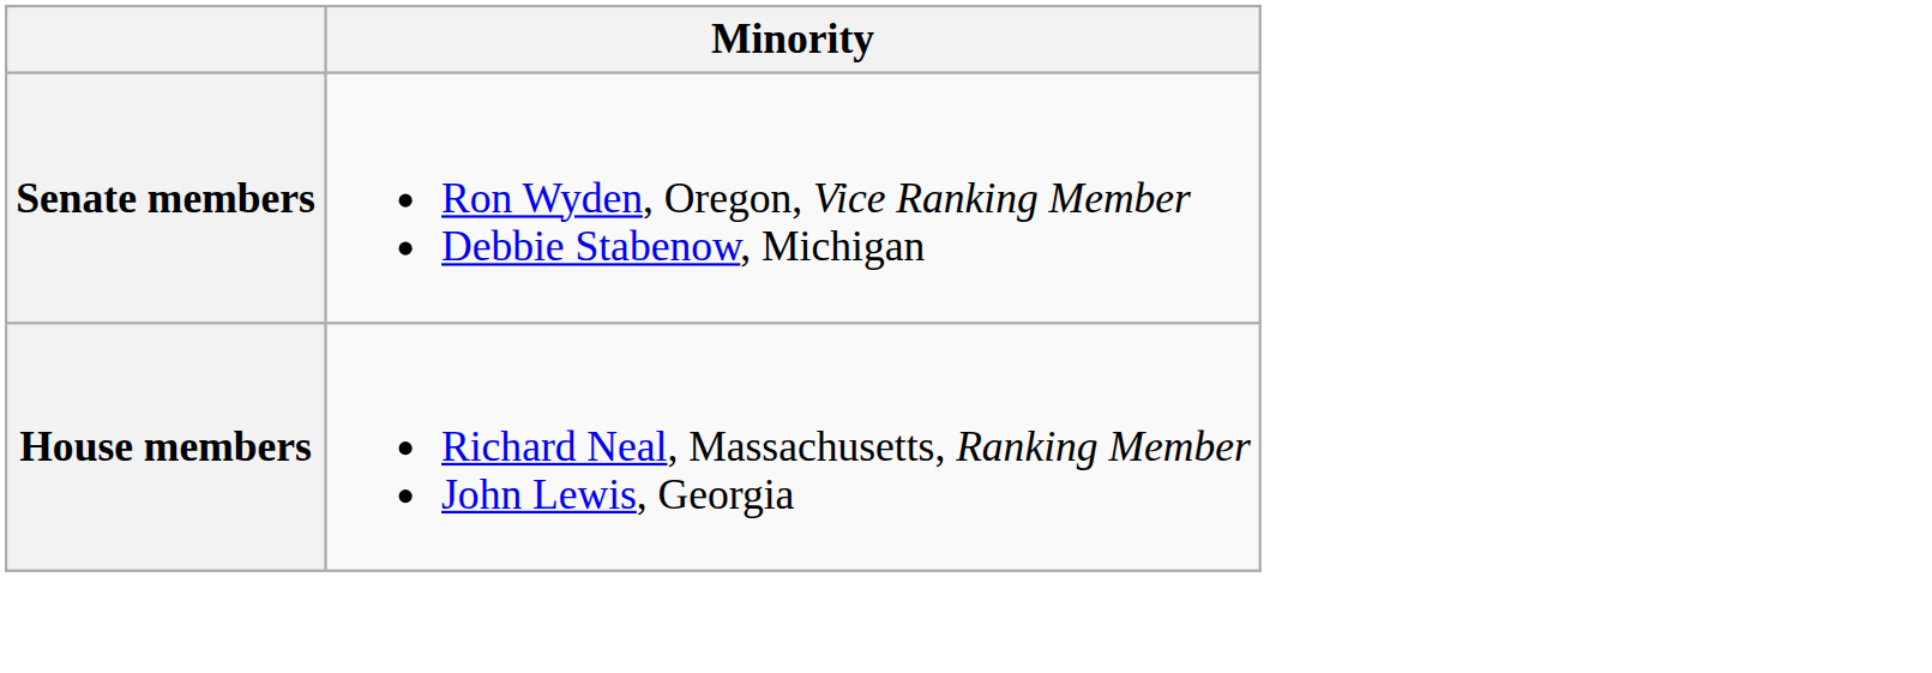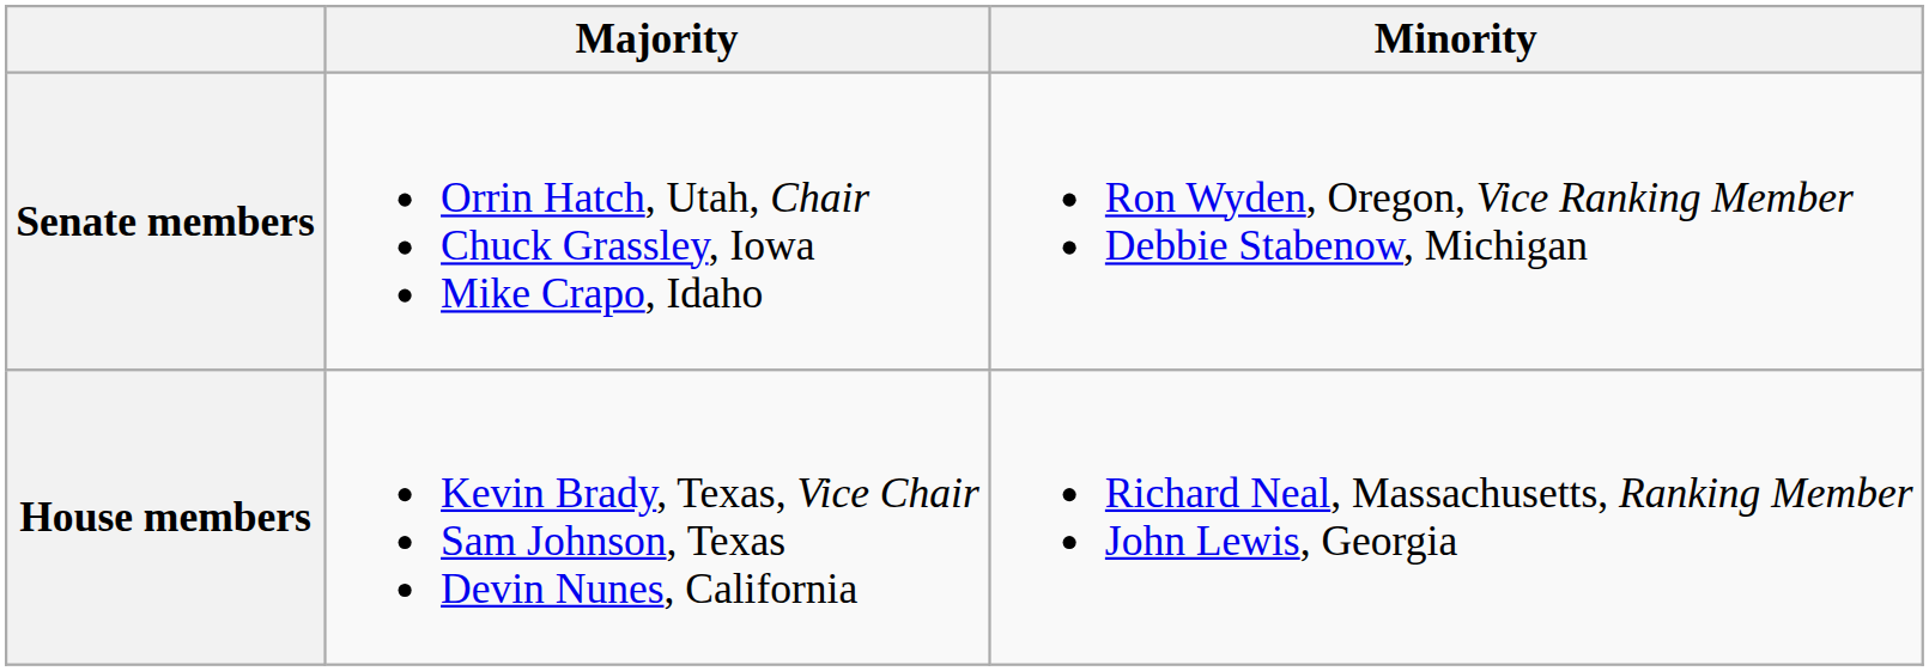 <table class="wikitable">
 <tr>
 <th></th>
+<th>Majority</th>
 <th>Minority</th>
 </tr>
 <tr>
 <th>Senate members</th>
+<td valign="top" ><br><ul><li><a href='#'>Orrin Hatch</a>, Utah, <em>Chair</em></li><li><a href='#'>Chuck Grassley</a>, Iowa</li><li><a href='#'>Mike Crapo</a>, Idaho</li></ul></td>
 <td valign="top" ><br><ul><li><a href='#'>Ron Wyden</a>, Oregon, <em>Vice Ranking Member</em></li><li><a href='#'>Debbie Stabenow</a>, Michigan</li></ul></td>
 </tr>
 <tr>
 <th>House members</th>
+<td valign="top" ><br><ul><li><a href='#'>Kevin Brady</a>, Texas, <em>Vice Chair</em></li><li><a href='#'>Sam Johnson</a>, Texas</li><li><a href='#'>Devin Nunes</a>, California</li></ul></td>
 <td valign="top" ><br><ul><li><a href='#'>Richard Neal</a>, Massachusetts, <em>Ranking Member</em></li><li><a href='#'>John Lewis</a>, Georgia</li></ul></td>
 </tr>
 </table>
